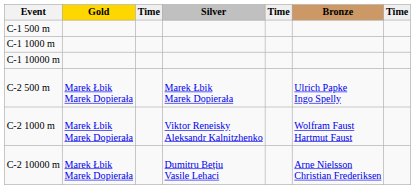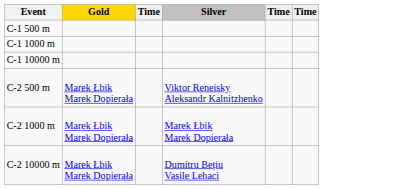 <table class="wikitable">
 <tr>
 <th>Event</th>
 <td align=center bgcolor="gold"><strong>Gold</strong></td>
 <td align=center bgcolor="EFEFEF"><strong>Time</strong></td>
 <td align=center bgcolor="silver"><strong>Silver</strong></td>
 <td align=center bgcolor="EFEFEF"><strong>Time</strong></td>
-<td align=center bgcolor="CC9966"><strong>Bronze</strong></td>
 <td align=center bgcolor="EFEFEF"><strong>Time</strong></td>
 </tr>
 <tr>
 <td>C-1 500 m</td>
-<td></td>
 <td></td>
 <td></td>
 <td></td>
 <td></td>
 <td></td>
 </tr>
 <tr>
 <td>C-1 1000 m</td>
 <td></td>
 <td></td>
 <td></td>
 <td></td>
 <td></td>
-<td></td>
 </tr>
 <tr>
 <td>C-1 10000 m</td>
-<td></td>
 <td></td>
 <td></td>
 <td></td>
 <td></td>
 <td></td>
 </tr>
 <tr>
 <td>C-2 500 m</td>
 <td><br><a href='#'>Marek Łbik</a><br><a href='#'>Marek Dopierała</a></td>
 <td></td>
-<td><br><a href='#'>Marek Łbik</a><br><a href='#'>Marek Dopierała</a></td>
+<td><br><a href='#'>Viktor Reneisky</a><br><a href='#'>Aleksandr Kalnitzhenko</a></td>
 <td></td>
-<td><br><a href='#'>Ulrich Papke</a><br><a href='#'>Ingo Spelly</a></td>
 <td></td>
 </tr>
 <tr>
 <td>C-2 1000 m</td>
 <td><br><a href='#'>Marek Łbik</a><br><a href='#'>Marek Dopierała</a></td>
 <td></td>
-<td><br><a href='#'>Viktor Reneisky</a><br><a href='#'>Aleksandr Kalnitzhenko</a></td>
+<td><br><a href='#'>Marek Łbik</a><br><a href='#'>Marek Dopierała</a></td>
 <td></td>
-<td><br><a href='#'>Wolfram Faust</a><br><a href='#'>Hartmut Faust</a></td>
 <td></td>
 </tr>
 <tr>
 <td>C-2 10000 m</td>
 <td><br><a href='#'>Marek Łbik</a><br><a href='#'>Marek Dopierała</a></td>
 <td></td>
 <td><br><a href='#'>Dumitru Bețiu</a><br><a href='#'>Vasile Lehaci</a></td>
 <td></td>
-<td><br><a href='#'>Arne Nielsson</a><br><a href='#'>Christian Frederiksen</a></td>
 <td></td>
 </tr>
 </table>
